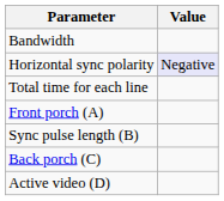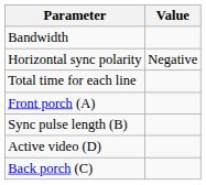 <table class="wikitable">
 <tr>
 <th>Parameter</th>
 <th>Value</th>
 </tr>
 <tr>
 <td>Bandwidth</td>
 <td></td>
 </tr>
 <tr>
 <td>Horizontal sync polarity</td>
-<td style="background: lavender;">Negative</td>
+<td>Negative</td>
 </tr>
 <tr>
 <td>Total time for each line</td>
 <td></td>
 </tr>
 <tr>
 <td><a href='#'>Front porch</a> (A)</td>
 <td></td>
 </tr>
 <tr>
 <td>Sync pulse length (B)</td>
 <td></td>
 </tr>
 <tr>
+<td>Active video (D)</td>
+<td></td>
+</tr>
+<tr>
 <td><a href='#'>Back porch</a> (C)</td>
 <td></td>
 </tr>
-<tr>
-<td>Active video (D)</td>
-<td></td>
-</tr>
 </table>
